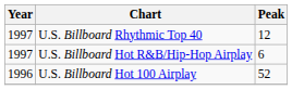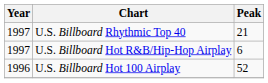 <table class="wikitable" border="1">
 <tr>
 <th>Year</th>
 <th>Chart</th>
 <th>Peak</th>
 </tr>
 <tr>
 <td>1997</td>
 <td>U.S. <em>Billboard</em> <a href='#'>Rhythmic Top 40</a></td>
-<td>12</td>
+<td>21</td>
 </tr>
 <tr>
 <td>1997</td>
 <td>U.S. <em>Billboard</em> <a href='#'>Hot R&B/Hip-Hop Airplay</a></td>
 <td>6</td>
 </tr>
 <tr>
 <td>1996</td>
 <td>U.S. <em>Billboard</em> <a href='#'>Hot 100 Airplay</a></td>
 <td>52</td>
 </tr>
 <tr>
 </tr>
 </table>
